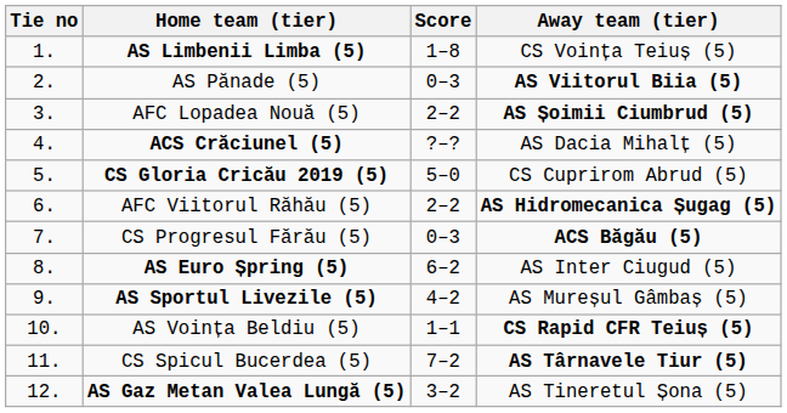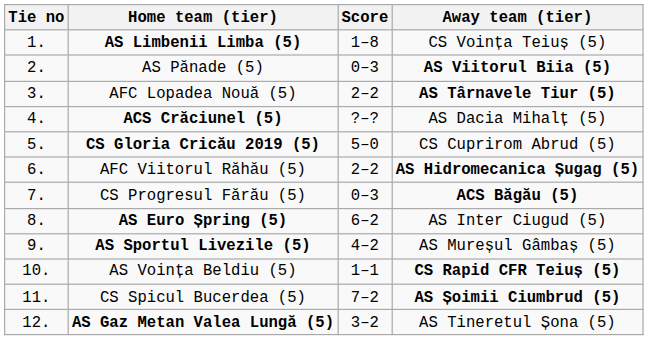 <table class="wikitable" style="text-align: center">
 <tr>
 <th>Tie no</th>
 <th>Home team (tier)</th>
 <th>Score</th>
 <th>Away team (tier)</th>
 </tr>
 <tr>
 <td>1.</td>
 <td><strong>AS Limbenii Limba (5)</strong></td>
 <td>1–8</td>
 <td>CS Voința Teiuș (5)</td>
 </tr>
 <tr>
 <td>2.</td>
 <td>AS Pănade (5)</td>
 <td>0–3</td>
 <td><strong>AS Viitorul Biia (5)</strong></td>
 </tr>
 <tr>
 <td>3.</td>
 <td>AFC Lopadea Nouă (5)</td>
 <td>2–2 </td>
-<td><strong>AS Șoimii Ciumbrud (5)</strong></td>
+<td><strong>AS Târnavele Tiur (5)</strong></td>
 </tr>
 <tr>
 <td>4.</td>
 <td><strong>ACS Crăciunel (5)</strong></td>
 <td>?–?</td>
 <td>AS Dacia Mihalț (5)</td>
 </tr>
 <tr>
 <td>5.</td>
 <td><strong>CS Gloria Cricău 2019 (5)</strong></td>
 <td>5–0</td>
 <td>CS Cuprirom Abrud (5)</td>
 </tr>
 <tr>
 <td>6.</td>
 <td>AFC Viitorul Răhău (5)</td>
 <td>2–2 </td>
 <td><strong>AS Hidromecanica Șugag (5)</strong></td>
 </tr>
 <tr>
 <td>7.</td>
 <td>CS Progresul Fărău (5)</td>
 <td>0–3</td>
 <td><strong>ACS Băgău (5)</strong></td>
 </tr>
 <tr>
 <td>8.</td>
 <td><strong>AS Euro Șpring (5)</strong></td>
 <td>6–2</td>
 <td>AS Inter Ciugud (5)</td>
 </tr>
 <tr>
 <td>9.</td>
 <td><strong>AS Sportul Livezile (5)</strong></td>
 <td>4–2</td>
 <td>AS Mureșul Gâmbaș (5)</td>
 </tr>
 <tr>
 <td>10.</td>
 <td>AS Voința Beldiu (5)</td>
 <td>1–1 </td>
 <td><strong>CS Rapid CFR Teiuș (5)</strong></td>
 </tr>
 <tr>
 <td>11.</td>
 <td>CS Spicul Bucerdea (5)</td>
 <td>7–2</td>
-<td><strong>AS Târnavele Tiur (5)</strong></td>
+<td><strong>AS Șoimii Ciumbrud (5)</strong></td>
 </tr>
 <tr>
 <td>12.</td>
 <td><strong>AS Gaz Metan Valea Lungă (5)</strong></td>
 <td>3–2</td>
 <td>AS Tineretul Șona (5)</td>
 </tr>
 </table>
